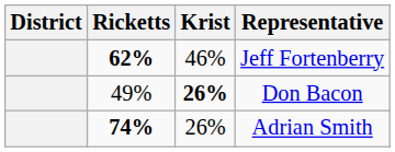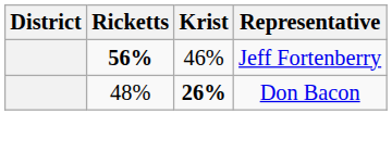 <table class=wikitable>
 <tr>
 <th>District</th>
 <th>Ricketts</th>
 <th>Krist</th>
 <th>Representative</th>
 </tr>
 <tr align=center>
 <th></th>
-<td><strong>62%</strong></td>
+<td><strong>56%</strong></td>
 <td>46%</td>
 <td><a href='#'>Jeff Fortenberry</a></td>
 </tr>
 <tr align=center>
 <th></th>
-<td>49%</td>
+<td>48%</td>
 <td><strong>26%</strong></td>
 <td><a href='#'>Don Bacon</a></td>
 </tr>
-<tr align=center>
-<th></th>
-<td><strong>74%</strong></td>
-<td>26%</td>
-<td><a href='#'>Adrian Smith</a></td>
-</tr>
 </table>
